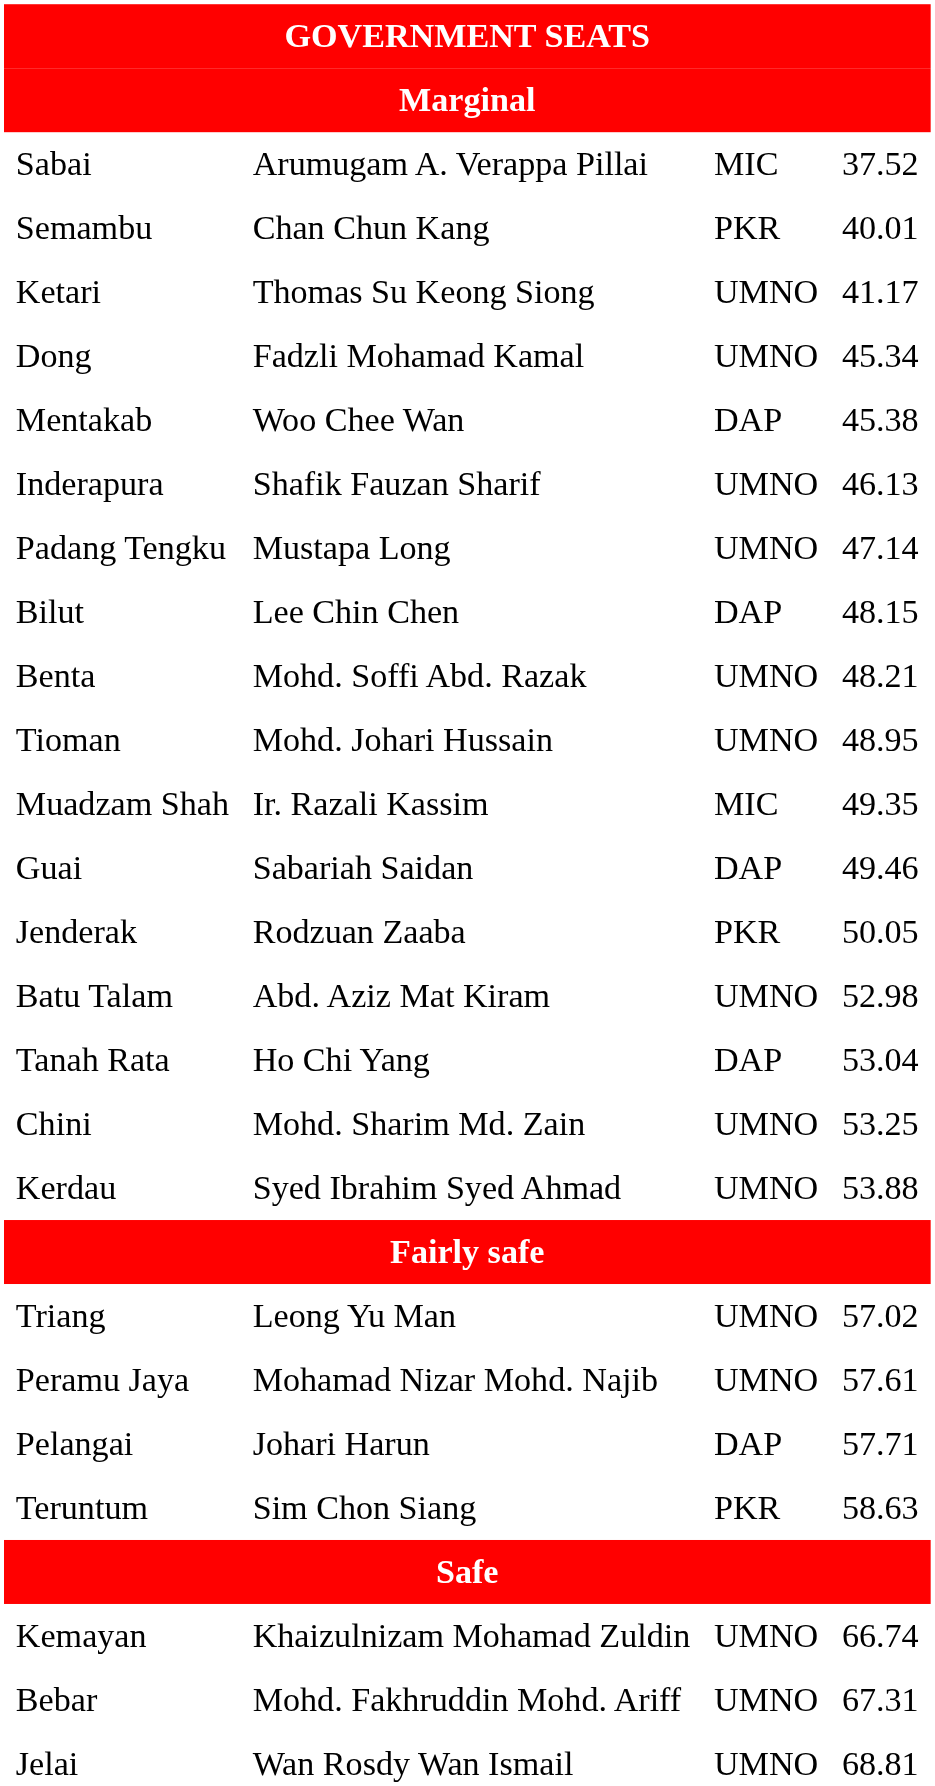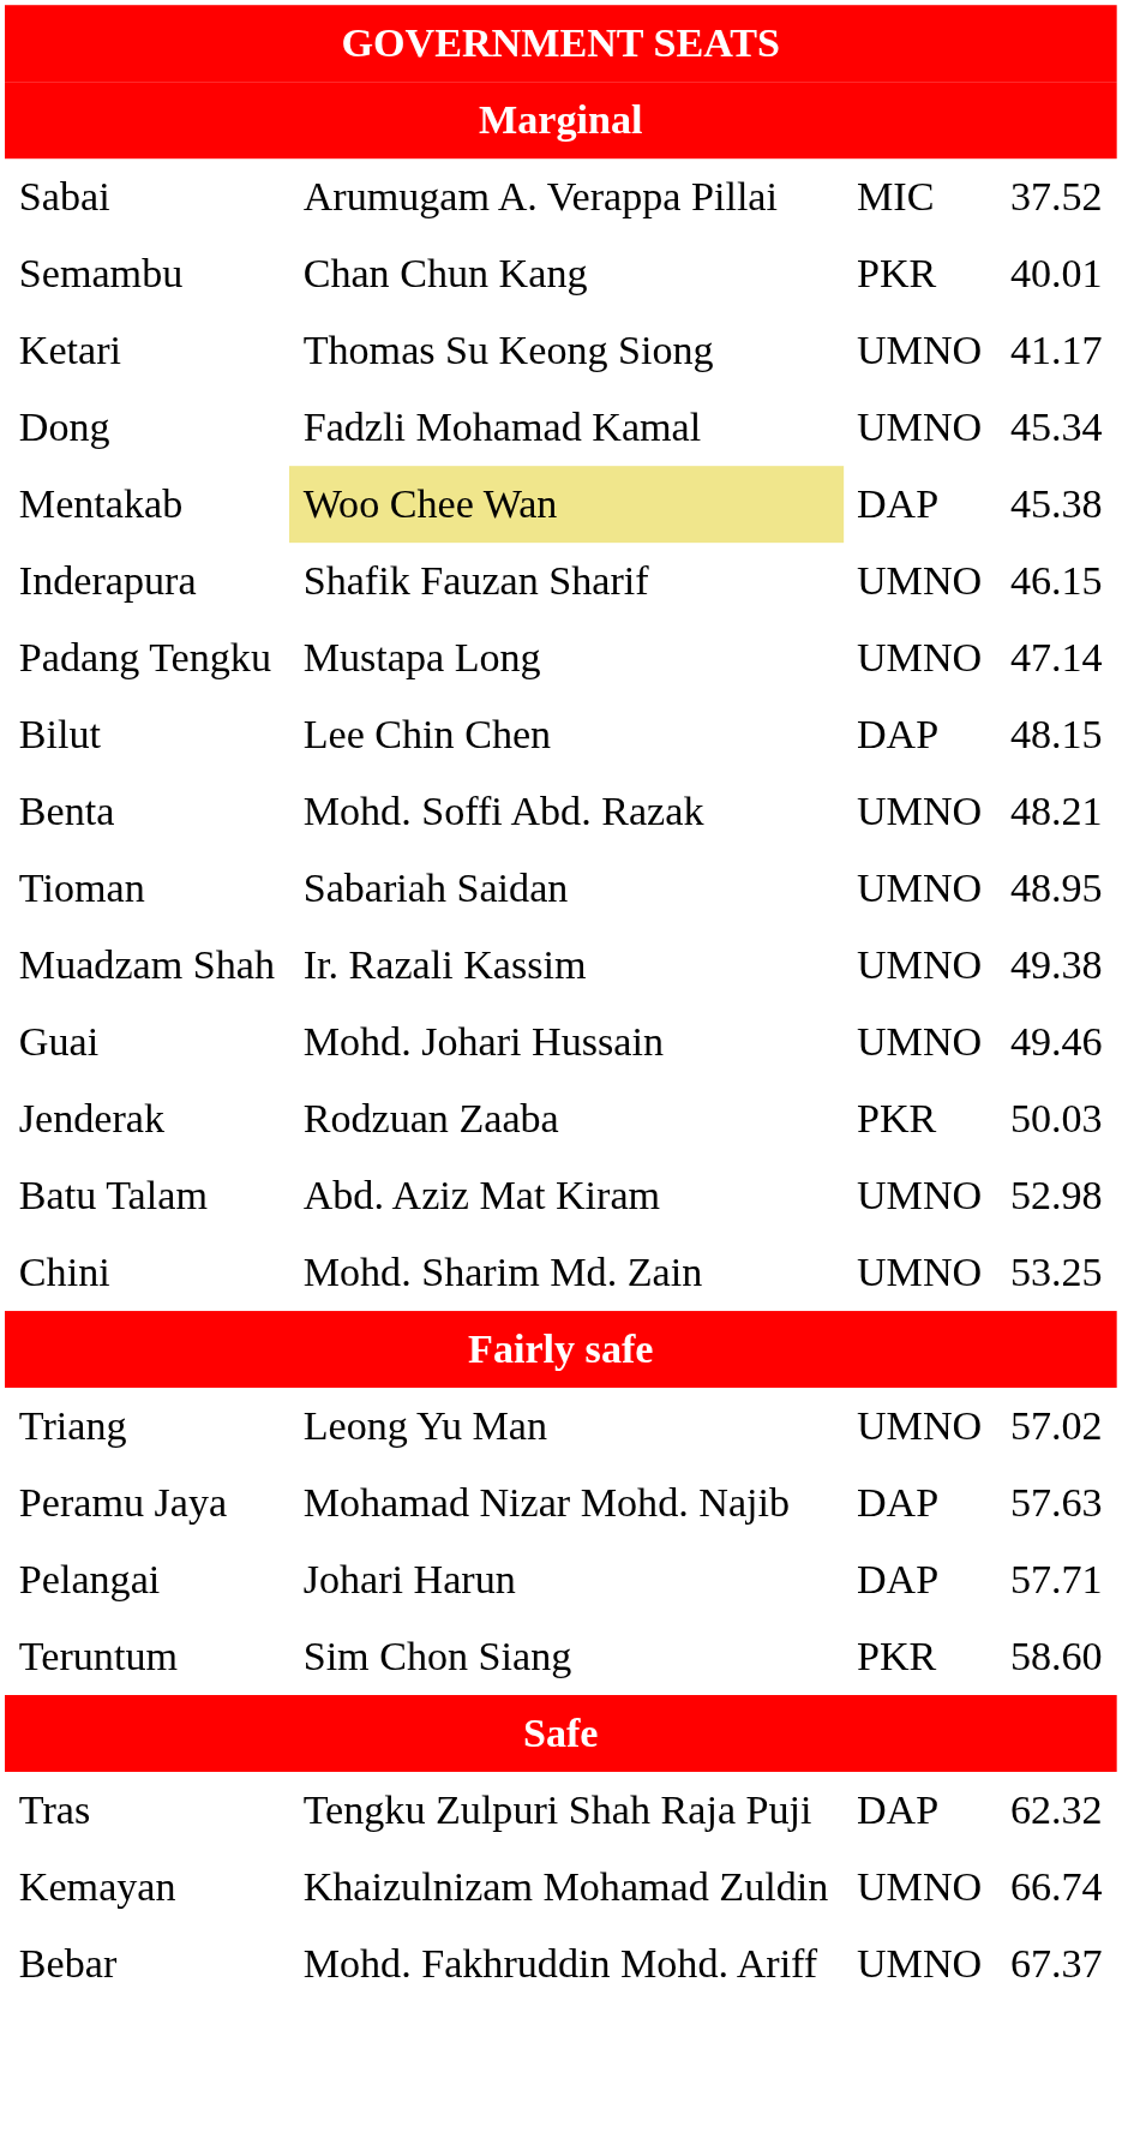 <table class="toccolours" cellpadding="5" cellspacing="0" style="float:left; margin-right:.5em; margin-top:.4em; font-size:90%;">
 <tr>
 <td colspan="4"  style="text-align:center; background:red;color:white;"><strong>GOVERNMENT SEATS</strong></td>
 </tr>
 <tr>
 <td colspan="4"  style="text-align:center; background:red;color:white;"><strong>Marginal</strong></td>
 </tr>
 <tr>
 <td>Sabai</td>
 <td>Arumugam A. Verappa Pillai</td>
 <td>MIC</td>
 <td style="text-align:center;">37.52</td>
 </tr>
 <tr>
 <td>Semambu</td>
 <td>Chan Chun Kang</td>
 <td>PKR</td>
 <td style="text-align:center;">40.01</td>
 </tr>
 <tr>
 <td>Ketari</td>
 <td>Thomas Su Keong Siong</td>
 <td>UMNO</td>
 <td style="text-align:center;">41.17</td>
 </tr>
 <tr>
 <td>Dong</td>
 <td>Fadzli Mohamad Kamal</td>
 <td>UMNO</td>
 <td style="text-align:center;">45.34</td>
 </tr>
 <tr>
 <td>Mentakab</td>
-<td>Woo Chee Wan</td>
+<td style="background: khaki;">Woo Chee Wan</td>
 <td>DAP</td>
 <td style="text-align:center;">45.38</td>
 </tr>
 <tr>
 <td>Inderapura</td>
 <td>Shafik Fauzan Sharif</td>
 <td>UMNO</td>
-<td style="text-align:center;">46.13</td>
+<td style="text-align:center;">46.15</td>
 </tr>
 <tr>
 <td>Padang Tengku</td>
 <td>Mustapa Long</td>
 <td>UMNO</td>
 <td style="text-align:center;">47.14</td>
 </tr>
 <tr>
 <td>Bilut</td>
 <td>Lee Chin Chen</td>
 <td>DAP</td>
 <td style="text-align:center;">48.15</td>
 </tr>
 <tr>
 <td>Benta</td>
 <td>Mohd. Soffi Abd. Razak</td>
 <td>UMNO</td>
 <td style="text-align:center;">48.21</td>
 </tr>
 <tr>
 <td>Tioman</td>
-<td>Mohd. Johari Hussain</td>
+<td>Sabariah Saidan</td>
 <td>UMNO</td>
 <td style="text-align:center;">48.95</td>
 </tr>
 <tr>
 <td>Muadzam Shah</td>
 <td>Ir. Razali Kassim</td>
-<td>MIC</td>
-<td style="text-align:center;">49.35</td>
+<td>UMNO</td>
+<td style="text-align:center;">49.38</td>
 </tr>
 <tr>
 <td>Guai</td>
-<td>Sabariah Saidan</td>
-<td>DAP</td>
+<td>Mohd. Johari Hussain</td>
+<td>UMNO</td>
 <td style="text-align:center;">49.46</td>
 </tr>
 <tr>
 <td>Jenderak</td>
 <td>Rodzuan Zaaba</td>
 <td>PKR</td>
-<td style="text-align:center;">50.05</td>
+<td style="text-align:center;">50.03</td>
 </tr>
 <tr>
 <td>Batu Talam</td>
 <td>Abd. Aziz Mat Kiram</td>
 <td>UMNO</td>
 <td style="text-align:center;">52.98</td>
 </tr>
 <tr>
-<td>Tanah Rata</td>
-<td>Ho Chi Yang</td>
-<td>DAP</td>
-<td style="text-align:center;">53.04</td>
-</tr>
-<tr>
 <td>Chini</td>
 <td>Mohd. Sharim Md. Zain</td>
 <td>UMNO</td>
 <td style="text-align:center;">53.25</td>
-</tr>
-<tr>
-<td>Kerdau</td>
-<td>Syed Ibrahim Syed Ahmad</td>
-<td>UMNO</td>
-<td style="text-align:center;">53.88</td>
 </tr>
 <tr>
 <td colspan="4"  style="text-align:center; background:red;color:white;"><strong>Fairly safe</strong></td>
 </tr>
 <tr>
 <td>Triang</td>
 <td>Leong Yu Man</td>
 <td>UMNO</td>
 <td style="text-align:center;">57.02</td>
 </tr>
 <tr>
 <td>Peramu Jaya</td>
 <td>Mohamad Nizar Mohd. Najib</td>
-<td>UMNO</td>
-<td style="text-align:center;">57.61</td>
+<td>DAP</td>
+<td style="text-align:center;">57.63</td>
 </tr>
 <tr>
 <td>Pelangai</td>
 <td>Johari Harun</td>
 <td>DAP</td>
 <td style="text-align:center;">57.71</td>
 </tr>
 <tr>
 <td>Teruntum</td>
 <td>Sim Chon Siang</td>
 <td>PKR</td>
-<td style="text-align:center;">58.63</td>
+<td style="text-align:center;">58.60</td>
 </tr>
 <tr>
 <td colspan="4"  style="text-align:center; background:red;color:white;"><strong>Safe</strong></td>
+</tr>
+<tr>
+<td>Tras</td>
+<td>Tengku Zulpuri Shah Raja Puji</td>
+<td>DAP</td>
+<td style="text-align:center;">62.32</td>
 </tr>
 <tr>
 <td>Kemayan</td>
 <td>Khaizulnizam Mohamad Zuldin</td>
 <td>UMNO</td>
 <td style="text-align:center;">66.74</td>
 </tr>
 <tr>
 <td>Bebar</td>
 <td>Mohd. Fakhruddin Mohd. Ariff</td>
 <td>UMNO</td>
-<td style="text-align:center;">67.31</td>
-</tr>
-<tr>
-<td>Jelai</td>
-<td>Wan Rosdy Wan Ismail</td>
-<td>UMNO</td>
-<td style="text-align:center;">68.81</td>
+<td style="text-align:center;">67.37</td>
 </tr>
 </table>
